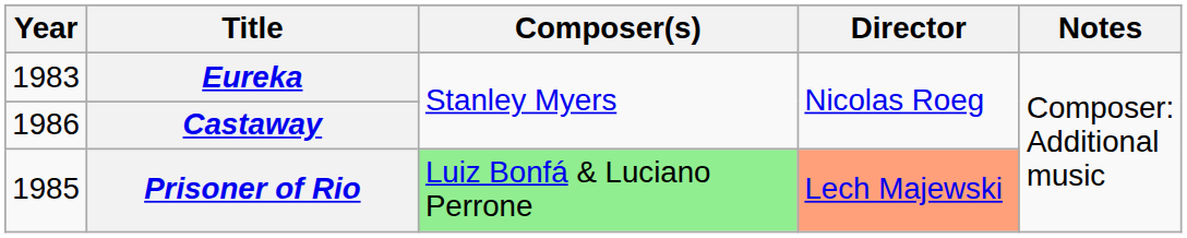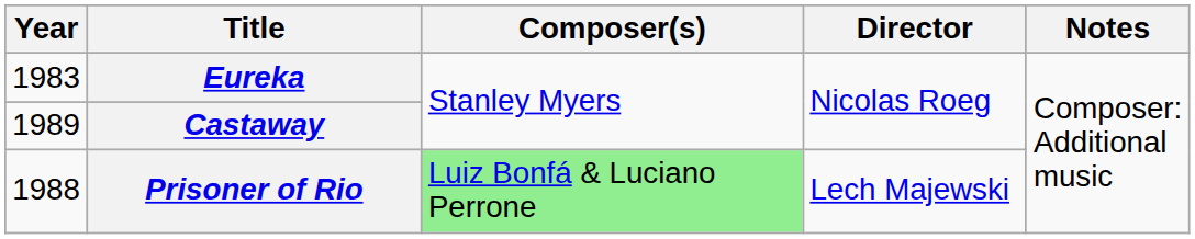 <table class="wikitable sortable" width=100%>
 <tr>
 <th width="30">Year</th>
 <th width="200">Title</th>
 <th width="225">Composer(s)</th>
 <th width="125">Director</th>
 <th>Notes</th>
 </tr>
 <tr>
 <td>1983</td>
 <th><a href='#'><em>Eureka</em></a></th>
 <td rowspan="2"><a href='#'>Stanley Myers</a></td>
 <td rowspan="2"><a href='#'>Nicolas Roeg</a></td>
 <td rowspan="3">Composer: Additional music</td>
 </tr>
 <tr>
-<td>1986</td>
+<td>1989</td>
 <th><a href='#'><em>Castaway</em></a></th>
 </tr>
 <tr>
-<td>1985</td>
+<td>1988</td>
 <th><em><a href='#'>Prisoner of Rio</a></em></th>
 <td style="background: lightgreen;"><a href='#'>Luiz Bonfá</a> & Luciano Perrone</td>
-<td style="background: lightsalmon;"><a href='#'>Lech Majewski</a></td>
+<td><a href='#'>Lech Majewski</a></td>
 </tr>
 </table>
